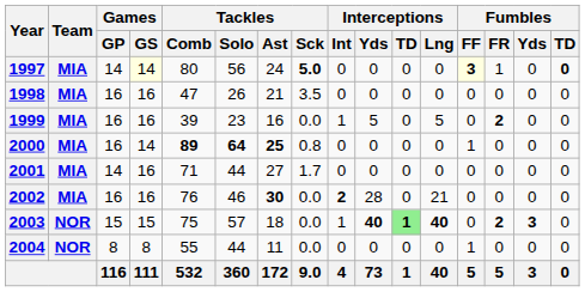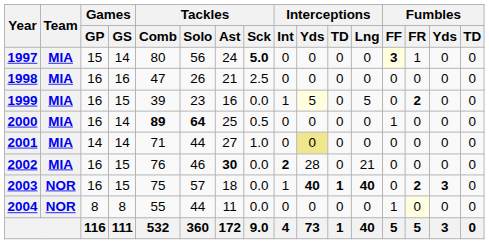 <table class="wikitable" style="text-align:center">
 <tr>
 <th rowspan="2">Year</th>
 <th rowspan="2">Team</th>
 <th colspan="2">Games</th>
 <th colspan="4">Tackles</th>
 <th colspan="4">Interceptions</th>
 <th colspan="4">Fumbles</th>
 </tr>
 <tr>
 <th>GP</th>
 <th>GS</th>
 <th>Comb</th>
 <th>Solo</th>
 <th>Ast</th>
 <th>Sck</th>
 <th>Int</th>
 <th>Yds</th>
 <th>TD</th>
 <th>Lng</th>
 <th>FF</th>
 <th>FR</th>
 <th>Yds</th>
 <th>TD</th>
 </tr>
 <tr>
 <th><a href='#'>1997</a></th>
 <th><a href='#'>MIA</a></th>
+<td>15</td>
 <td>14</td>
-<td style="background: lightyellow;">14</td>
 <td>80</td>
 <td>56</td>
 <td>24</td>
 <td><strong>5.0</strong></td>
 <td>0</td>
 <td>0</td>
 <td>0</td>
 <td>0</td>
 <td style="background: lightyellow;"><strong>3</strong></td>
 <td>1</td>
 <td>0</td>
-<td><strong>0</strong></td>
+<td>0</td>
 </tr>
 <tr>
 <th><a href='#'>1998</a></th>
 <th><a href='#'>MIA</a></th>
 <td>16</td>
 <td>16</td>
 <td>47</td>
 <td>26</td>
 <td>21</td>
-<td>3.5</td>
+<td>2.5</td>
 <td>0</td>
 <td>0</td>
 <td>0</td>
 <td>0</td>
 <td>0</td>
 <td>0</td>
 <td>0</td>
 <td>0</td>
 </tr>
 <tr>
 <th><a href='#'>1999</a></th>
 <th><a href='#'>MIA</a></th>
 <td>16</td>
-<td>16</td>
+<td>15</td>
 <td>39</td>
 <td>23</td>
 <td>16</td>
 <td>0.0</td>
 <td>1</td>
-<td>5</td>
+<td style="background: lightyellow;">5</td>
 <td>0</td>
 <td>5</td>
 <td>0</td>
 <td><strong>2</strong></td>
 <td>0</td>
 <td>0</td>
 </tr>
 <tr>
 <th><a href='#'>2000</a></th>
 <th><a href='#'>MIA</a></th>
 <td>16</td>
 <td>14</td>
 <td><strong>89</strong></td>
 <td><strong>64</strong></td>
-<td><strong>25</strong></td>
-<td>0.8</td>
+<td>25</td>
+<td>0.5</td>
 <td>0</td>
 <td>0</td>
 <td>0</td>
 <td>0</td>
 <td>1</td>
 <td>0</td>
 <td>0</td>
 <td>0</td>
 </tr>
 <tr>
 <th><a href='#'>2001</a></th>
 <th><a href='#'>MIA</a></th>
 <td>14</td>
-<td>16</td>
+<td>14</td>
 <td>71</td>
 <td>44</td>
 <td>27</td>
-<td>1.7</td>
+<td>1.0</td>
 <td>0</td>
-<td>0</td>
+<td style="background: khaki;">0</td>
 <td>0</td>
 <td>0</td>
 <td>0</td>
 <td>0</td>
 <td>0</td>
 <td>0</td>
 </tr>
 <tr>
 <th><a href='#'>2002</a></th>
 <th><a href='#'>MIA</a></th>
 <td>16</td>
-<td>16</td>
+<td>15</td>
 <td>76</td>
 <td>46</td>
 <td><strong>30</strong></td>
 <td>0.0</td>
 <td><strong>2</strong></td>
 <td>28</td>
 <td>0</td>
 <td>21</td>
 <td>0</td>
 <td>0</td>
 <td>0</td>
 <td>0</td>
 </tr>
 <tr>
 <th><a href='#'>2003</a></th>
 <th><a href='#'>NOR</a></th>
-<td>15</td>
+<td>16</td>
 <td>15</td>
 <td>75</td>
 <td>57</td>
 <td>18</td>
 <td>0.0</td>
 <td>1</td>
 <td><strong>40</strong></td>
-<td style="background: lightgreen;"><strong>1</strong></td>
+<td><strong>1</strong></td>
 <td><strong>40</strong></td>
 <td>0</td>
 <td><strong>2</strong></td>
 <td><strong>3</strong></td>
 <td>0</td>
 </tr>
 <tr>
 <th><a href='#'>2004</a></th>
 <th><a href='#'>NOR</a></th>
 <td>8</td>
 <td>8</td>
 <td>55</td>
 <td>44</td>
 <td>11</td>
 <td>0.0</td>
 <td>0</td>
 <td>0</td>
 <td>0</td>
 <td>0</td>
 <td>1</td>
-<td>0</td>
+<td style="background: lightyellow;">0</td>
 <td>0</td>
 <td>0</td>
 </tr>
 <tr>
 <th colspan="2"></th>
 <th>116</th>
 <th>111</th>
 <th>532</th>
 <th>360</th>
 <th>172</th>
 <th>9.0</th>
 <th>4</th>
 <th>73</th>
 <th>1</th>
 <th>40</th>
 <th>5</th>
 <th>5</th>
 <th>3</th>
 <th>0</th>
 </tr>
 </table>
